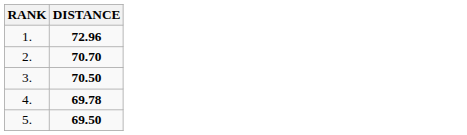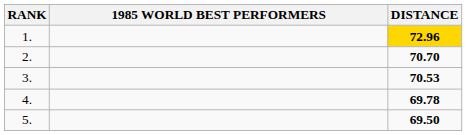 <table class="wikitable sortable">
 <tr>
 <th>RANK</th>
+<th align="center" style="width: 25em">1985 WORLD BEST PERFORMERS</th>
 <th align="center" style="width: 5em">DISTANCE</th>
 </tr>
 <tr>
 <td align="center">1.</td>
-<td align="center"><strong>72.96</strong></td>
+<td></td>
+<td align="center" style="background: gold;"><strong>72.96</strong></td>
 </tr>
 <tr>
 <td align="center">2.</td>
+<td></td>
 <td align="center"><strong>70.70</strong></td>
 </tr>
 <tr>
 <td align="center">3.</td>
-<td align="center"><strong>70.50</strong></td>
+<td></td>
+<td align="center"><strong>70.53</strong></td>
 </tr>
 <tr>
 <td align="center">4.</td>
+<td></td>
 <td align="center"><strong>69.78</strong></td>
 </tr>
 <tr>
 <td align="center">5.</td>
+<td></td>
 <td align="center"><strong>69.50</strong></td>
 </tr>
 </table>
